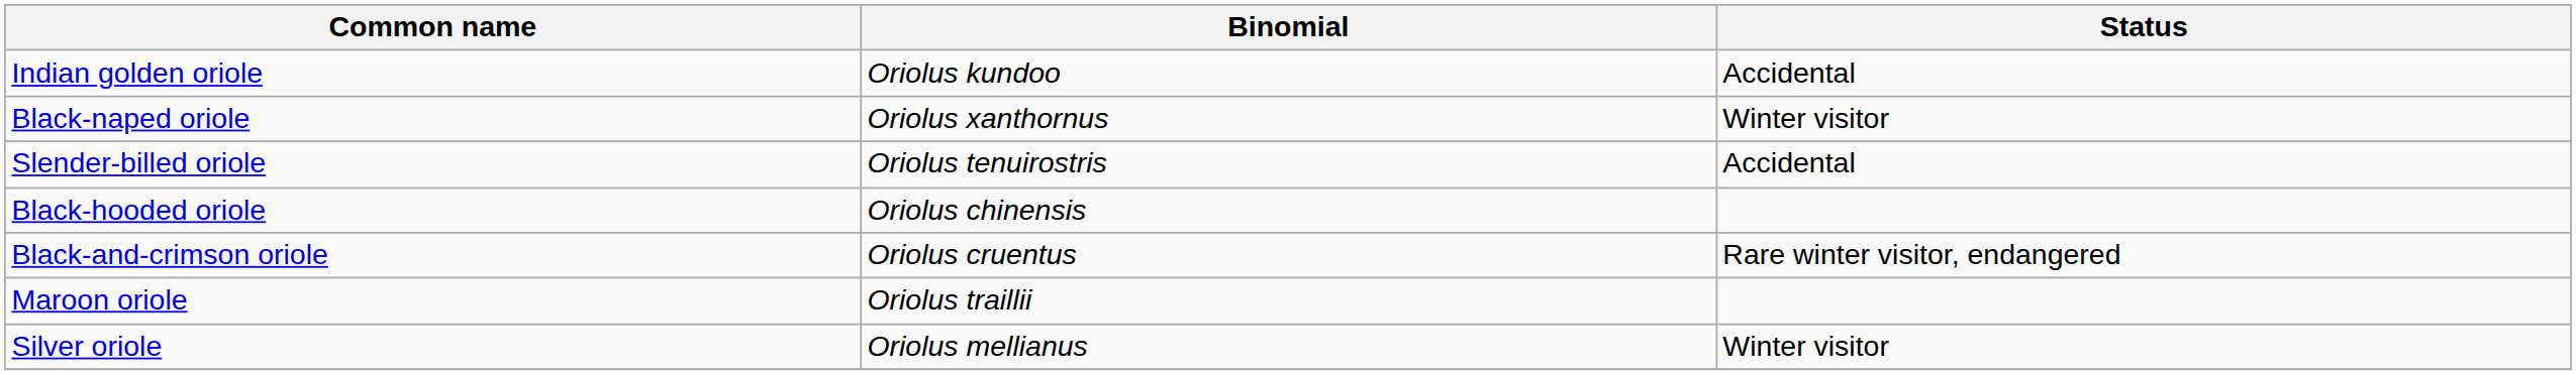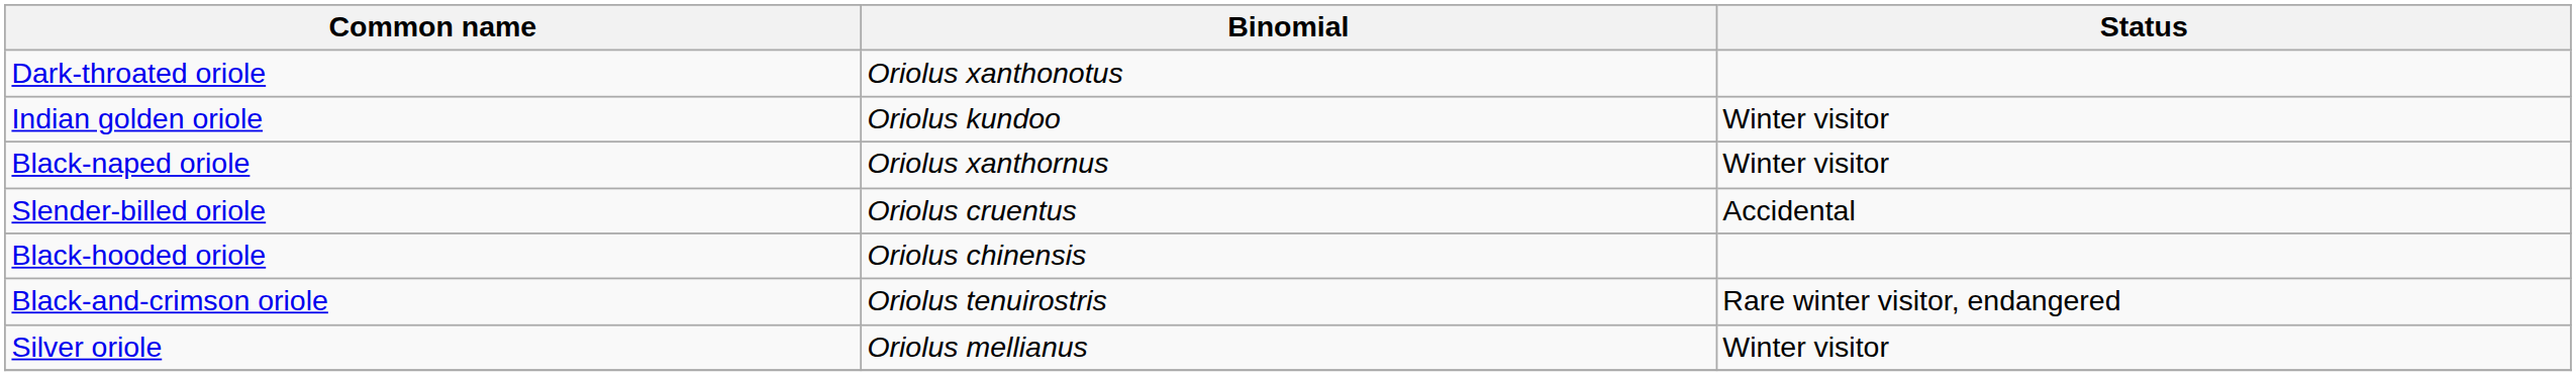 <table width=72% class="wikitable">
 <tr>
 <th width=24%>Common name</th>
 <th width=24%>Binomial</th>
 <th width=24%>Status</th>
 </tr>
 <tr>
+<td><a href='#'>Dark-throated oriole</a></td>
+<td><em>Oriolus xanthonotus</em></td>
+<td></td>
+</tr>
+<tr>
 <td><a href='#'>Indian golden oriole</a></td>
 <td><em>Oriolus kundoo</em></td>
-<td>Accidental</td>
+<td>Winter visitor</td>
 </tr>
 <tr>
 <td><a href='#'>Black-naped oriole</a></td>
 <td><em>Oriolus xanthornus</em></td>
 <td>Winter visitor</td>
 </tr>
 <tr>
 <td><a href='#'>Slender-billed oriole</a></td>
-<td><em>Oriolus tenuirostris</em></td>
+<td><em>Oriolus cruentus</em></td>
 <td>Accidental</td>
 </tr>
 <tr>
 <td><a href='#'>Black-hooded oriole</a></td>
 <td><em>Oriolus chinensis</em></td>
 <td></td>
 </tr>
 <tr>
 <td><a href='#'>Black-and-crimson oriole</a></td>
-<td><em>Oriolus cruentus</em></td>
+<td><em>Oriolus tenuirostris</em></td>
 <td>Rare winter visitor, endangered</td>
-</tr>
-<tr>
-<td><a href='#'>Maroon oriole</a></td>
-<td><em>Oriolus traillii</em></td>
-<td></td>
 </tr>
 <tr>
 <td><a href='#'>Silver oriole</a></td>
 <td><em>Oriolus mellianus</em></td>
 <td>Winter visitor</td>
 </tr>
 <tr>
 </tr>
 </table>
